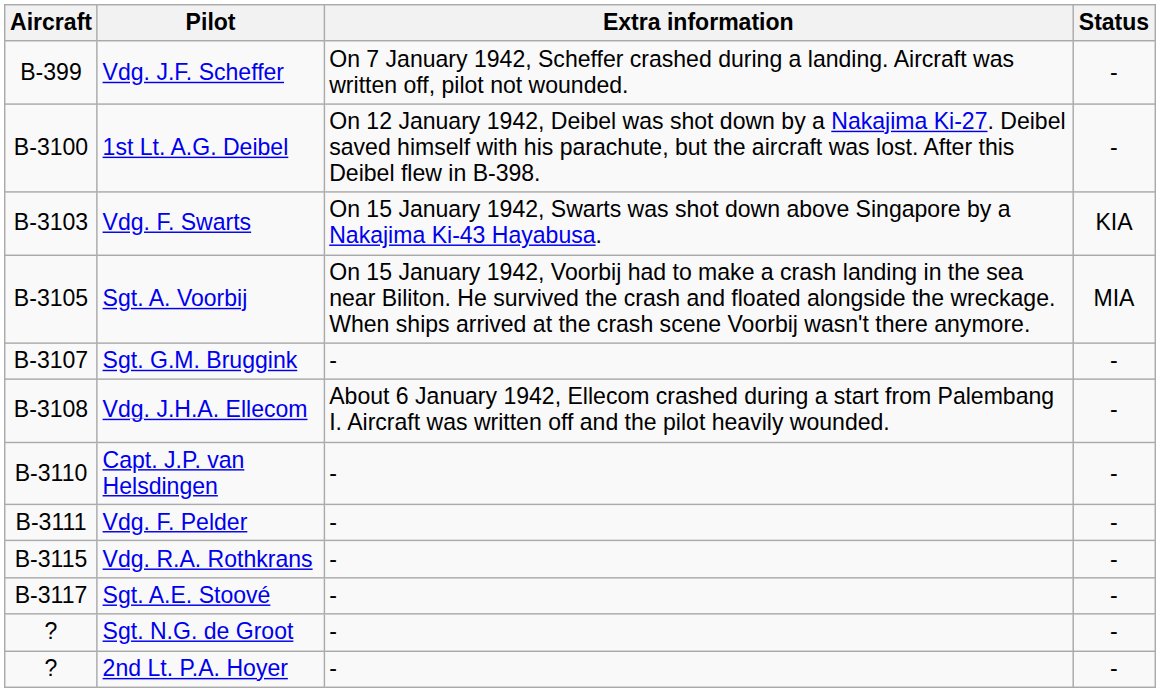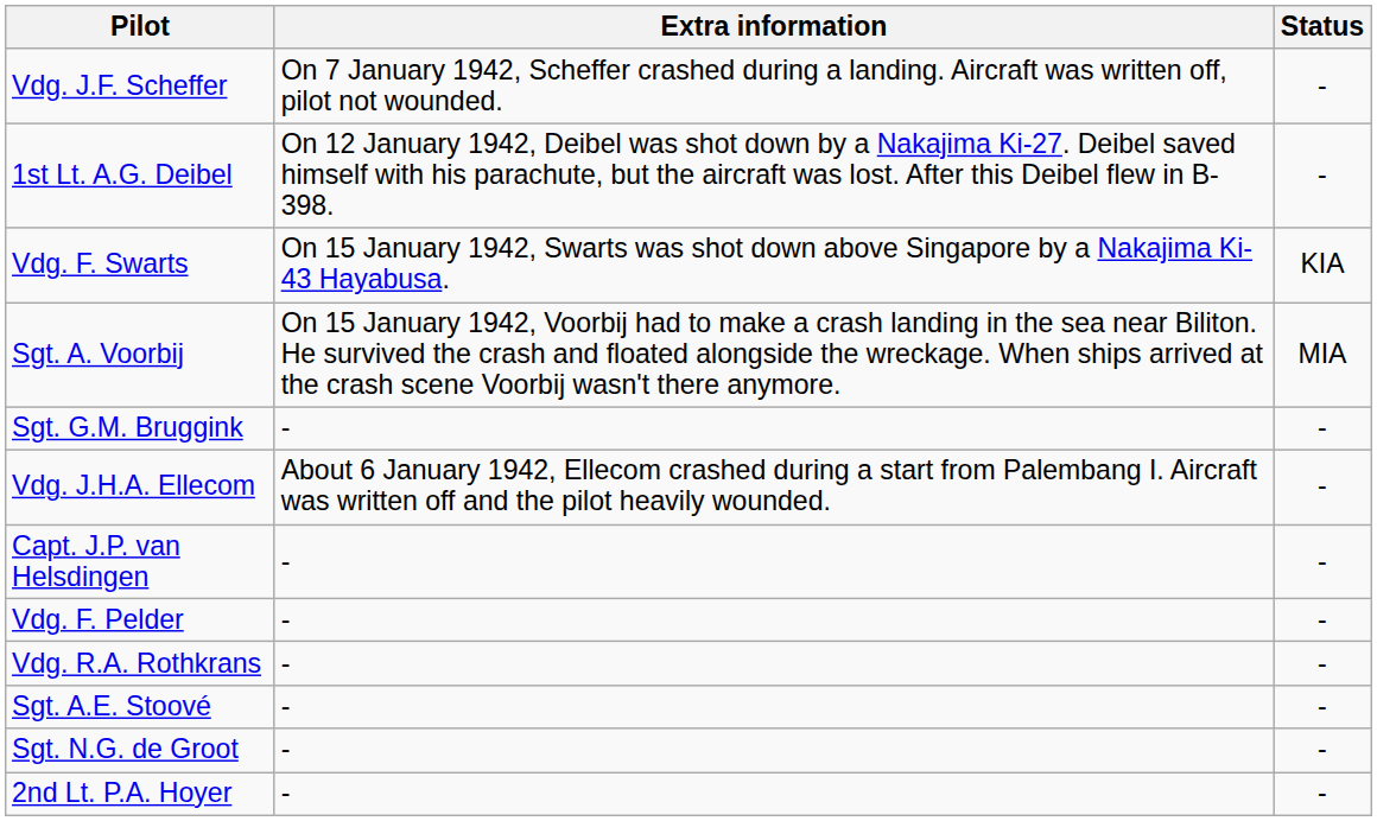 <table class="wikitable" width="800px">
 <tr>
-<th style="width:50px;">Aircraft</th>
 <th style="width:150px;">Pilot</th>
 <th>Extra information</th>
 <th style="width:50px;">Status</th>
 </tr>
 <tr>
-<td style="text-align:center;">B-399</td>
 <td><a href='#'>Vdg. J.F. Scheffer</a></td>
 <td>On 7 January 1942, Scheffer crashed during a landing. Aircraft was written off, pilot not wounded.</td>
 <td style="text-align:center;">-</td>
 </tr>
 <tr>
-<td style="text-align:center;">B-3100</td>
 <td><a href='#'>1st Lt. A.G. Deibel</a></td>
 <td>On 12 January 1942, Deibel was shot down by a <a href='#'>Nakajima Ki-27</a>. Deibel saved himself with his parachute, but the aircraft was lost. After this Deibel flew in B-398.</td>
 <td style="text-align:center;">-</td>
 </tr>
 <tr>
-<td style="text-align:center;">B-3103</td>
 <td><a href='#'>Vdg. F. Swarts</a></td>
 <td>On 15 January 1942, Swarts was shot down above Singapore by a <a href='#'>Nakajima Ki-43 Hayabusa</a>.</td>
 <td style="text-align:center;">KIA</td>
 </tr>
 <tr>
-<td style="text-align:center;">B-3105</td>
 <td><a href='#'>Sgt. A. Voorbij</a></td>
 <td>On 15 January 1942, Voorbij had to make a crash landing in the sea near Biliton. He survived the crash and floated alongside the wreckage. When ships arrived at the crash scene Voorbij wasn't there anymore.</td>
 <td style="text-align:center;">MIA</td>
 </tr>
 <tr>
-<td style="text-align:center;">B-3107</td>
 <td><a href='#'>Sgt. G.M. Bruggink</a></td>
 <td>-</td>
 <td style="text-align:center;">-</td>
 </tr>
 <tr>
-<td style="text-align:center;">B-3108</td>
 <td><a href='#'>Vdg. J.H.A. Ellecom</a></td>
 <td>About 6 January 1942, Ellecom crashed during a start from Palembang I. Aircraft was written off and the pilot heavily wounded.</td>
 <td style="text-align:center;">-</td>
 </tr>
 <tr>
-<td style="text-align:center;">B-3110</td>
 <td><a href='#'>Capt. J.P. van Helsdingen</a></td>
 <td>-</td>
 <td style="text-align:center;">-</td>
 </tr>
 <tr>
-<td style="text-align:center;">B-3111</td>
 <td><a href='#'>Vdg. F. Pelder</a></td>
 <td>-</td>
 <td style="text-align:center;">-</td>
 </tr>
 <tr>
-<td style="text-align:center;">B-3115</td>
 <td><a href='#'>Vdg. R.A. Rothkrans</a></td>
 <td>-</td>
 <td style="text-align:center;">-</td>
 </tr>
 <tr>
-<td style="text-align:center;">B-3117</td>
 <td><a href='#'>Sgt. A.E. Stoové</a></td>
 <td>-</td>
 <td style="text-align:center;">-</td>
 </tr>
 <tr>
-<td style="text-align:center;">?</td>
 <td><a href='#'>Sgt. N.G. de Groot</a></td>
 <td>-</td>
 <td style="text-align:center;">-</td>
 </tr>
 <tr>
-<td style="text-align:center;">?</td>
 <td><a href='#'>2nd Lt. P.A. Hoyer</a></td>
 <td>-</td>
 <td style="text-align:center;">-</td>
 </tr>
 </table>
